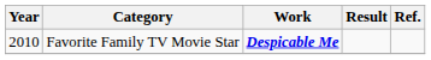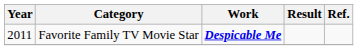 <table class="wikitable">
 <tr>
 <th>Year</th>
 <th>Category</th>
 <th>Work</th>
 <th>Result</th>
 <th>Ref.</th>
 </tr>
 <tr>
-<td>2010</td>
+<td>2011</td>
 <td>Favorite Family TV Movie Star</td>
 <td><strong><em><a href='#'>Despicable Me</a></em></strong></td>
 <td></td>
 <td></td>
 </tr>
 <tr>
 </tr>
 </table>
